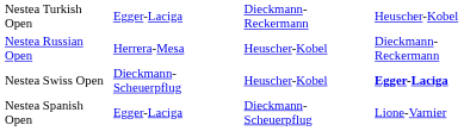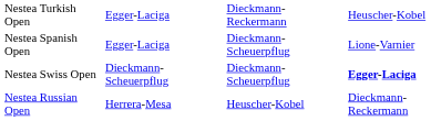 <table>
 <tr>
 <td>Nestea Turkish Open</td>
 <td> <a href='#'>Egger</a>-<a href='#'>Laciga</a></td>
 <td> <a href='#'>Dieckmann</a>-<a href='#'>Reckermann</a></td>
 <td> <a href='#'>Heuscher</a>-<a href='#'>Kobel</a></td>
 </tr>
 <tr>
+<td>Nestea Spanish Open</td>
+<td> <a href='#'>Egger</a>-<a href='#'>Laciga</a></td>
+<td> <a href='#'>Dieckmann</a>-<a href='#'>Scheuerpflug</a></td>
+<td> <a href='#'>Lione</a>-<a href='#'>Varnier</a></td>
+</tr>
+<tr>
+<td>Nestea Swiss Open</td>
+<td> <a href='#'>Dieckmann</a>-<a href='#'>Scheuerpflug</a></td>
+<td> <a href='#'>Dieckmann</a>-<a href='#'>Scheuerpflug</a></td>
+<td><strong> <a href='#'>Egger</a>-<a href='#'>Laciga</a></strong></td>
+</tr>
+<tr>
 <td><a href='#'>Nestea Russian Open</a></td>
 <td> <a href='#'>Herrera</a>-<a href='#'>Mesa</a></td>
 <td> <a href='#'>Heuscher</a>-<a href='#'>Kobel</a></td>
 <td> <a href='#'>Dieckmann</a>-<a href='#'>Reckermann</a></td>
 </tr>
-<tr>
-<td>Nestea Swiss Open</td>
-<td> <a href='#'>Dieckmann</a>-<a href='#'>Scheuerpflug</a></td>
-<td> <a href='#'>Heuscher</a>-<a href='#'>Kobel</a></td>
-<td><strong> <a href='#'>Egger</a>-<a href='#'>Laciga</a></strong></td>
-</tr>
-<tr>
-<td>Nestea Spanish Open</td>
-<td> <a href='#'>Egger</a>-<a href='#'>Laciga</a></td>
-<td> <a href='#'>Dieckmann</a>-<a href='#'>Scheuerpflug</a></td>
-<td> <a href='#'>Lione</a>-<a href='#'>Varnier</a></td>
-</tr>
 </table>
